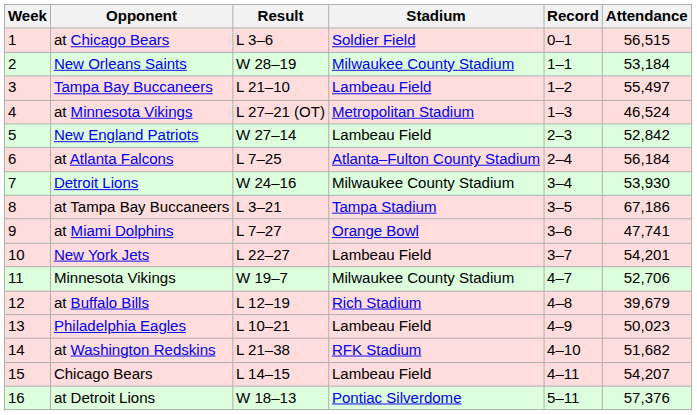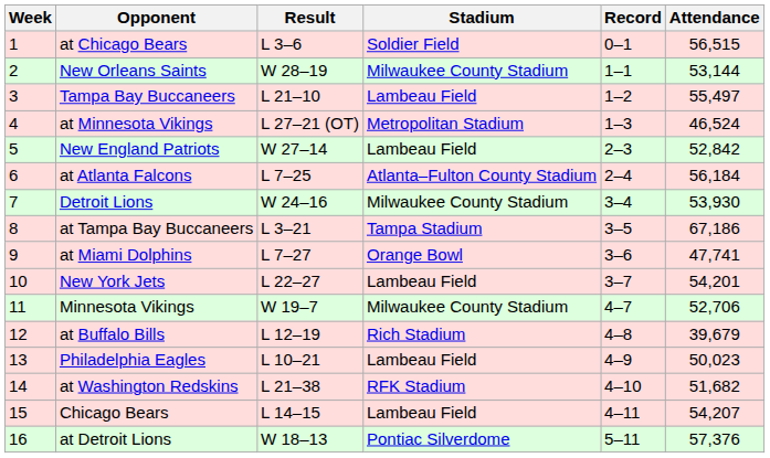 <table class="wikitable">
 <tr>
 <th>Week</th>
 <th>Opponent</th>
 <th>Result</th>
 <th>Stadium</th>
 <th>Record</th>
 <th>Attendance</th>
 </tr>
 <tr bgcolor="#ffdddd">
 <td>1</td>
 <td>at <a href='#'>Chicago Bears</a></td>
 <td>L 3–6</td>
 <td><a href='#'>Soldier Field</a></td>
 <td>0–1</td>
 <td style="text-align:center">56,515</td>
 </tr>
 <tr bgcolor="#ddffdd">
 <td>2</td>
 <td><a href='#'>New Orleans Saints</a></td>
 <td>W 28–19</td>
 <td><a href='#'>Milwaukee County Stadium</a></td>
 <td>1–1</td>
-<td style="text-align:center">53,184</td>
+<td style="text-align:center">53,144</td>
 </tr>
 <tr bgcolor="#ffdddd">
 <td>3</td>
 <td><a href='#'>Tampa Bay Buccaneers</a></td>
 <td>L 21–10</td>
 <td><a href='#'>Lambeau Field</a></td>
 <td>1–2</td>
 <td style="text-align:center">55,497</td>
 </tr>
 <tr bgcolor="#ffdddd">
 <td>4</td>
 <td>at <a href='#'>Minnesota Vikings</a></td>
 <td>L 27–21 (OT)</td>
 <td><a href='#'>Metropolitan Stadium</a></td>
 <td>1–3</td>
 <td style="text-align:center">46,524</td>
 </tr>
 <tr bgcolor="#ddffdd">
 <td>5</td>
 <td><a href='#'>New England Patriots</a></td>
 <td>W 27–14</td>
 <td>Lambeau Field</td>
 <td>2–3</td>
 <td style="text-align:center">52,842</td>
 </tr>
 <tr bgcolor="#ffdddd">
 <td>6</td>
 <td>at <a href='#'>Atlanta Falcons</a></td>
 <td>L 7–25</td>
 <td><a href='#'>Atlanta–Fulton County Stadium</a></td>
 <td>2–4</td>
 <td style="text-align:center">56,184</td>
 </tr>
 <tr bgcolor="#ddffdd">
 <td>7</td>
 <td><a href='#'>Detroit Lions</a></td>
 <td>W 24–16</td>
 <td>Milwaukee County Stadium</td>
 <td>3–4</td>
 <td style="text-align:center">53,930</td>
 </tr>
 <tr bgcolor="#ffdddd">
 <td>8</td>
 <td>at Tampa Bay Buccaneers</td>
 <td>L 3–21</td>
 <td><a href='#'>Tampa Stadium</a></td>
 <td>3–5</td>
 <td style="text-align:center">67,186</td>
 </tr>
 <tr bgcolor="#ffdddd">
 <td>9</td>
 <td>at <a href='#'>Miami Dolphins</a></td>
 <td>L 7–27</td>
 <td><a href='#'>Orange Bowl</a></td>
 <td>3–6</td>
 <td style="text-align:center">47,741</td>
 </tr>
 <tr bgcolor="#ffdddd">
 <td>10</td>
 <td><a href='#'>New York Jets</a></td>
 <td>L 22–27</td>
 <td>Lambeau Field</td>
 <td>3–7</td>
 <td style="text-align:center">54,201</td>
 </tr>
 <tr bgcolor="#ddffdd">
 <td>11</td>
 <td>Minnesota Vikings</td>
 <td>W 19–7</td>
 <td>Milwaukee County Stadium</td>
 <td>4–7</td>
 <td style="text-align:center">52,706</td>
 </tr>
 <tr bgcolor="#ffdddd">
 <td>12</td>
 <td>at <a href='#'>Buffalo Bills</a></td>
 <td>L 12–19</td>
 <td><a href='#'>Rich Stadium</a></td>
 <td>4–8</td>
 <td style="text-align:center">39,679</td>
 </tr>
 <tr bgcolor="#ffdddd">
 <td>13</td>
 <td><a href='#'>Philadelphia Eagles</a></td>
 <td>L 10–21</td>
 <td>Lambeau Field</td>
 <td>4–9</td>
 <td style="text-align:center">50,023</td>
 </tr>
 <tr bgcolor="#ffdddd">
 <td>14</td>
 <td>at <a href='#'>Washington Redskins</a></td>
 <td>L 21–38</td>
 <td><a href='#'>RFK Stadium</a></td>
 <td>4–10</td>
 <td style="text-align:center">51,682</td>
 </tr>
 <tr bgcolor="#ffdddd">
 <td>15</td>
 <td>Chicago Bears</td>
 <td>L 14–15</td>
 <td>Lambeau Field</td>
 <td>4–11</td>
 <td style="text-align:center">54,207</td>
 </tr>
 <tr bgcolor="#ddffdd">
 <td>16</td>
 <td>at Detroit Lions</td>
 <td>W 18–13</td>
 <td><a href='#'>Pontiac Silverdome</a></td>
 <td>5–11</td>
 <td style="text-align:center">57,376</td>
 </tr>
 </table>
